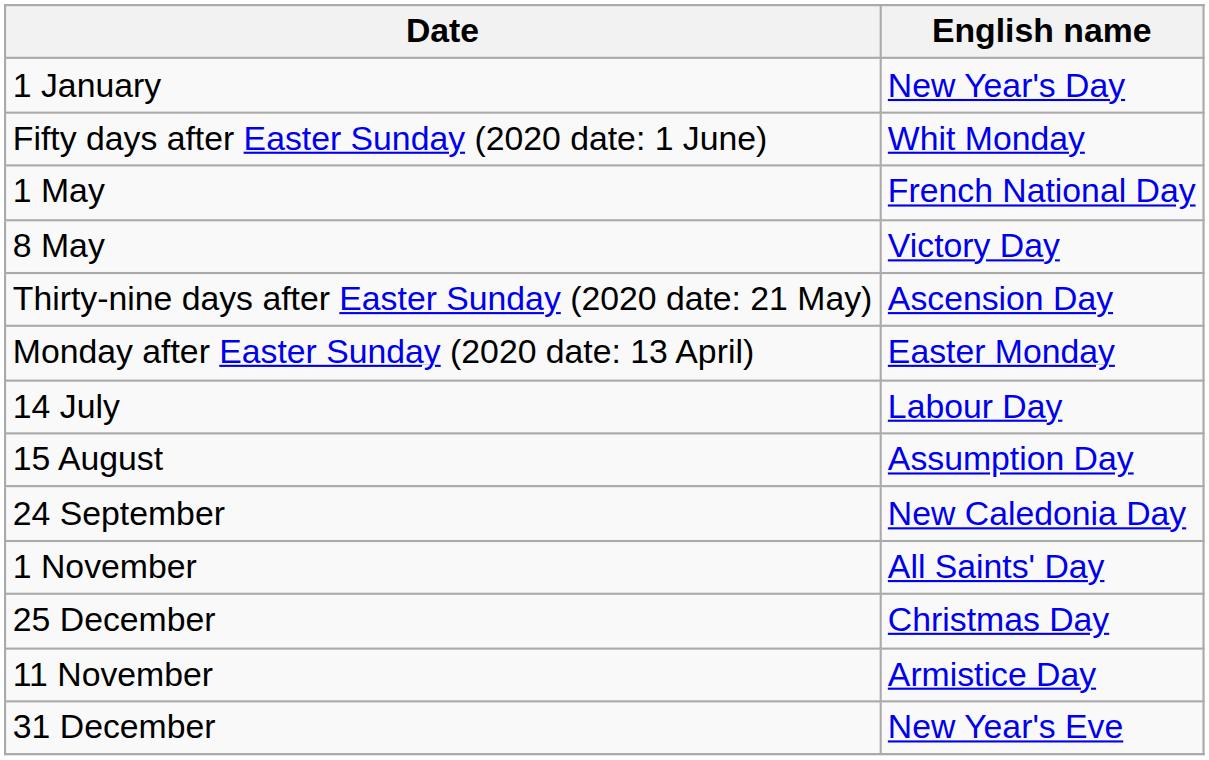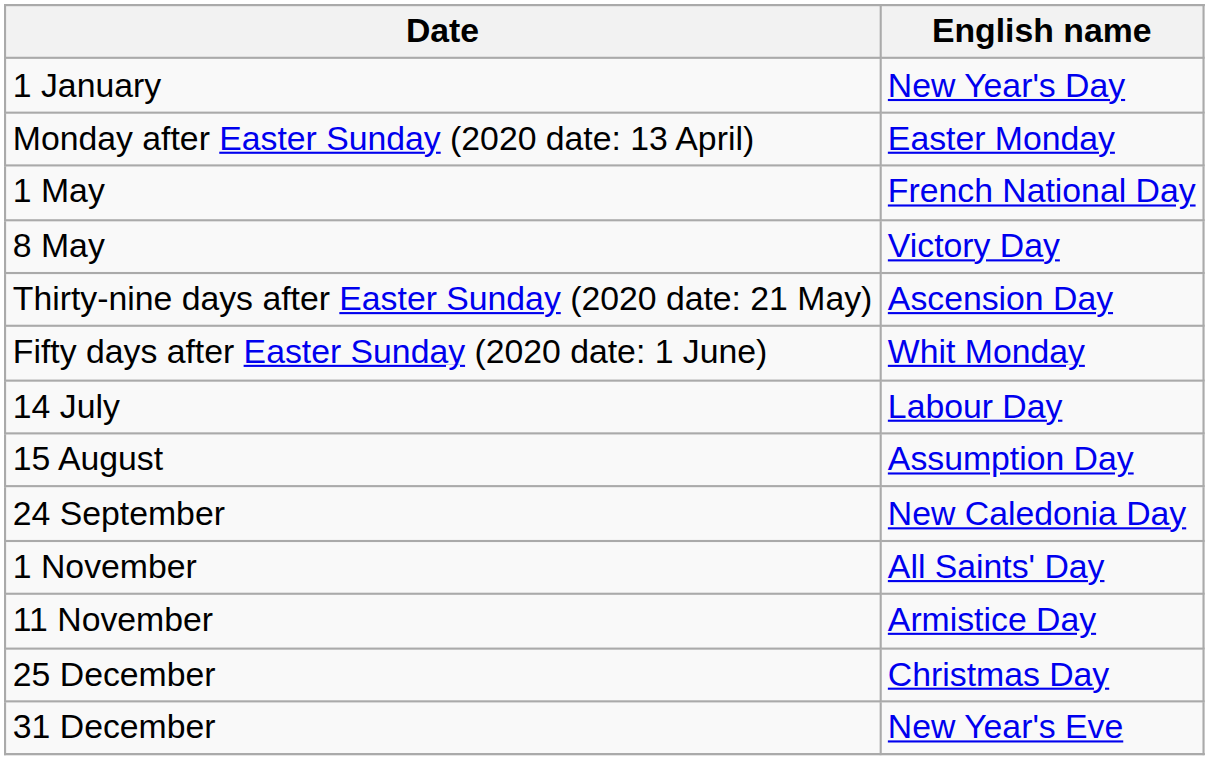 <table class="wikitable">
 <tr>
 </tr>
 <tr>
 <th>Date</th>
 <th>English name</th>
 </tr>
 <tr>
 <td>1 January</td>
 <td><a href='#'>New Year's Day</a></td>
 </tr>
 <tr>
-<td>Fifty days after <a href='#'>Easter Sunday</a> (2020 date: 1 June)</td>
-<td><a href='#'>Whit Monday</a></td>
+<td>Monday after <a href='#'>Easter Sunday</a> (2020 date: 13 April)</td>
+<td><a href='#'>Easter Monday</a></td>
 </tr>
 <tr>
 <td>1 May</td>
 <td><a href='#'>French National Day</a></td>
 </tr>
 <tr>
 <td>8 May</td>
 <td><a href='#'>Victory Day</a></td>
 </tr>
 <tr>
 <td>Thirty-nine days after <a href='#'>Easter Sunday</a> (2020 date: 21 May)</td>
 <td><a href='#'>Ascension Day</a></td>
 </tr>
 <tr>
-<td>Monday after <a href='#'>Easter Sunday</a> (2020 date: 13 April)</td>
-<td><a href='#'>Easter Monday</a></td>
+<td>Fifty days after <a href='#'>Easter Sunday</a> (2020 date: 1 June)</td>
+<td><a href='#'>Whit Monday</a></td>
 </tr>
 <tr>
 <td>14 July</td>
 <td><a href='#'>Labour Day</a></td>
 </tr>
 <tr>
 <td>15 August</td>
 <td><a href='#'>Assumption Day</a></td>
 </tr>
 <tr>
 <td>24 September</td>
 <td><a href='#'>New Caledonia Day</a></td>
 </tr>
 <tr>
 <td>1 November</td>
 <td><a href='#'>All Saints' Day</a></td>
 </tr>
 <tr>
+<td>11 November</td>
+<td><a href='#'>Armistice Day</a></td>
+</tr>
+<tr>
 <td>25 December</td>
 <td><a href='#'>Christmas Day</a></td>
-</tr>
-<tr>
-<td>11 November</td>
-<td><a href='#'>Armistice Day</a></td>
 </tr>
 <tr>
 <td>31 December</td>
 <td><a href='#'>New Year's Eve</a></td>
 </tr>
 <tr>
 </tr>
 </table>
